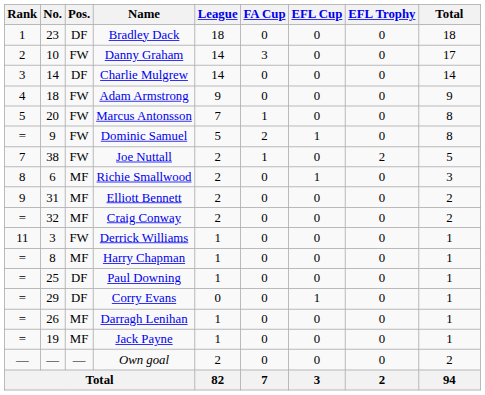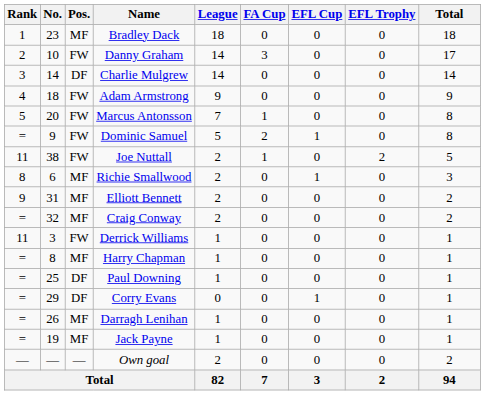 <table class="wikitable" style="text-align: center; font-size:100%">
 <tr>
 <th>Rank</th>
 <th>No.</th>
 <th>Pos.</th>
 <th>Name</th>
 <th><a href='#'>League</a></th>
 <th><a href='#'>FA Cup</a></th>
 <th><a href='#'>EFL Cup</a></th>
 <th><a href='#'>EFL Trophy</a></th>
 <th width=70>Total</th>
 </tr>
 <tr>
 <td>1</td>
 <td>23</td>
-<td>DF</td>
+<td>MF</td>
 <td> <a href='#'>Bradley Dack</a></td>
 <td>18</td>
 <td>0</td>
 <td>0</td>
 <td>0</td>
 <td>18</td>
 </tr>
 <tr>
 <td>2</td>
 <td>10</td>
 <td>FW</td>
 <td> <a href='#'>Danny Graham</a></td>
 <td>14</td>
 <td>3</td>
 <td>0</td>
 <td>0</td>
 <td>17</td>
 </tr>
 <tr>
 <td>3</td>
 <td>14</td>
 <td>DF</td>
 <td> <a href='#'>Charlie Mulgrew</a></td>
 <td>14</td>
 <td>0</td>
 <td>0</td>
 <td>0</td>
 <td>14</td>
 </tr>
 <tr>
 <td>4</td>
 <td>18</td>
 <td>FW</td>
 <td> <a href='#'>Adam Armstrong</a></td>
 <td>9</td>
 <td>0</td>
 <td>0</td>
 <td>0</td>
 <td>9</td>
 </tr>
 <tr>
 <td>5</td>
 <td>20</td>
 <td>FW</td>
 <td> <a href='#'>Marcus Antonsson</a></td>
 <td>7</td>
 <td>1</td>
 <td>0</td>
 <td>0</td>
 <td>8</td>
 </tr>
 <tr>
 <td>=</td>
 <td>9</td>
 <td>FW</td>
 <td> <a href='#'>Dominic Samuel</a></td>
 <td>5</td>
 <td>2</td>
 <td>1</td>
 <td>0</td>
 <td>8</td>
 </tr>
 <tr>
-<td>7</td>
+<td>11</td>
 <td>38</td>
 <td>FW</td>
 <td> <a href='#'>Joe Nuttall</a></td>
 <td>2</td>
 <td>1</td>
 <td>0</td>
 <td>2</td>
 <td>5</td>
 </tr>
 <tr>
 <td>8</td>
 <td>6</td>
 <td>MF</td>
 <td> <a href='#'>Richie Smallwood</a></td>
 <td>2</td>
 <td>0</td>
 <td>1</td>
 <td>0</td>
 <td>3</td>
 </tr>
 <tr>
 <td>9</td>
 <td>31</td>
 <td>MF</td>
 <td> <a href='#'>Elliott Bennett</a></td>
 <td>2</td>
 <td>0</td>
 <td>0</td>
 <td>0</td>
 <td>2</td>
 </tr>
 <tr>
 <td>=</td>
 <td>32</td>
 <td>MF</td>
 <td> <a href='#'>Craig Conway</a></td>
 <td>2</td>
 <td>0</td>
 <td>0</td>
 <td>0</td>
 <td>2</td>
 </tr>
 <tr>
 <td>11</td>
 <td>3</td>
 <td>FW</td>
 <td> <a href='#'>Derrick Williams</a></td>
 <td>1</td>
 <td>0</td>
 <td>0</td>
 <td>0</td>
 <td>1</td>
 </tr>
 <tr>
 <td>=</td>
 <td>8</td>
 <td>MF</td>
 <td> <a href='#'>Harry Chapman</a></td>
 <td>1</td>
 <td>0</td>
 <td>0</td>
 <td>0</td>
 <td>1</td>
 </tr>
 <tr>
 <td>=</td>
 <td>25</td>
 <td>DF</td>
 <td> <a href='#'>Paul Downing</a></td>
 <td>1</td>
 <td>0</td>
 <td>0</td>
 <td>0</td>
 <td>1</td>
 </tr>
 <tr>
 <td>=</td>
 <td>29</td>
 <td>DF</td>
 <td> <a href='#'>Corry Evans</a></td>
 <td>0</td>
 <td>0</td>
 <td>1</td>
 <td>0</td>
 <td>1</td>
 </tr>
 <tr>
 <td>=</td>
 <td>26</td>
 <td>MF</td>
 <td> <a href='#'>Darragh Lenihan</a></td>
 <td>1</td>
 <td>0</td>
 <td>0</td>
 <td>0</td>
 <td>1</td>
 </tr>
 <tr>
 <td>=</td>
 <td>19</td>
 <td>MF</td>
 <td> <a href='#'>Jack Payne</a></td>
 <td>1</td>
 <td>0</td>
 <td>0</td>
 <td>0</td>
 <td>1</td>
 </tr>
 <tr>
 <td>—</td>
 <td>—</td>
 <td>—</td>
 <td><em>Own goal</em></td>
 <td>2</td>
 <td>0</td>
 <td>0</td>
 <td>0</td>
 <td>2</td>
 </tr>
 <tr>
 <th colspan=4>Total</th>
 <th>82</th>
 <th>7</th>
 <th>3</th>
 <th>2</th>
 <th>94</th>
 </tr>
 </table>
